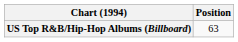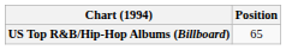 <table class="wikitable sortable plainrowheaders" style="text-align:center">
 <tr>
 <th scope="col">Chart (1994)</th>
 <th scope="col">Position</th>
 </tr>
 <tr>
 <th scope="row">US Top R&B/Hip-Hop Albums (<em>Billboard</em>)</th>
-<td style="text-align:center;">63</td>
+<td style="text-align:center;">65</td>
 </tr>
 </table>
